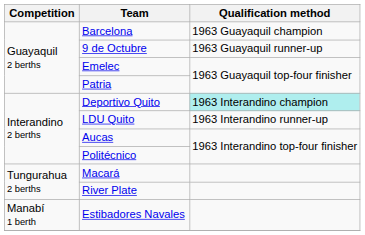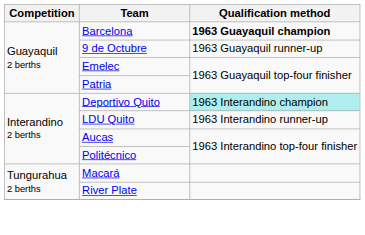 <table class="wikitable">
 <tr>
 <th width=100>Competition</th>
 <th width=150>Team</th>
 <th>Qualification method</th>
 </tr>
 <tr>
 <td rowspan="4">Guayaquil<br><small>2 berths</small></td>
 <td><a href='#'>Barcelona</a></td>
-<td>1963 Guayaquil champion</td>
+<td><strong>1963 Guayaquil champion</strong></td>
 </tr>
 <tr>
 <td><a href='#'>9 de Octubre</a></td>
 <td>1963 Guayaquil runner-up</td>
 </tr>
 <tr>
 <td><a href='#'>Emelec</a></td>
 <td rowspan=2>1963 Guayaquil top-four finisher</td>
 </tr>
 <tr>
 <td><a href='#'>Patria</a></td>
 </tr>
 <tr>
 <td rowspan="4">Interandino<br><small>2 berths</small></td>
 <td><a href='#'>Deportivo Quito</a></td>
 <td style="background: paleturquoise;">1963 Interandino champion</td>
 </tr>
 <tr>
 <td><a href='#'>LDU Quito</a></td>
 <td>1963 Interandino runner-up</td>
 </tr>
 <tr>
 <td><a href='#'>Aucas</a></td>
 <td rowspan=2>1963 Interandino top-four finisher</td>
 </tr>
 <tr>
 <td><a href='#'>Politécnico</a></td>
 </tr>
 <tr>
 <td rowspan="2">Tungurahua<br><small>2 berths</small></td>
 <td><a href='#'>Macará</a></td>
 <td></td>
 </tr>
 <tr>
 <td><a href='#'>River Plate</a></td>
 <td></td>
 </tr>
 <tr>
-<td rowspan="1">Manabí<br><small>1 berth</small></td>
-<td><a href='#'>Estibadores Navales</a></td>
-<td></td>
-</tr>
-<tr>
 </tr>
 </table>
